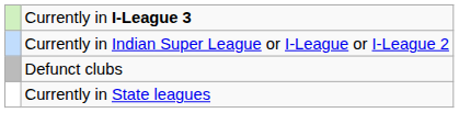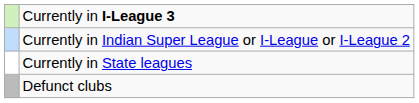 <table class="wikitable" style="text-align:left; font-size:95%;">
 <tr>
 <td style="width:8px; background:#D0F0C0;"></td>
 <td>Currently in <strong>I-League 3</strong></td>
 </tr>
 <tr>
 <td style="width:8px; background:#c1ddfd;"></td>
 <td>Currently in <a href='#'>Indian Super League</a> or <a href='#'>I-League</a> or <a href='#'>I-League 2</a></td>
 </tr>
 <tr>
+<td style="width:8px; background:#ffffff;"></td>
+<td>Currently in <a href='#'>State leagues</a></td>
+</tr>
+<tr>
 <td style="width:8px; background:#bbb;"></td>
 <td>Defunct clubs</td>
 </tr>
-<tr>
-<td style="width:8px; background:#ffffff;"></td>
-<td>Currently in <a href='#'>State leagues</a></td>
-</tr>
 </table>
